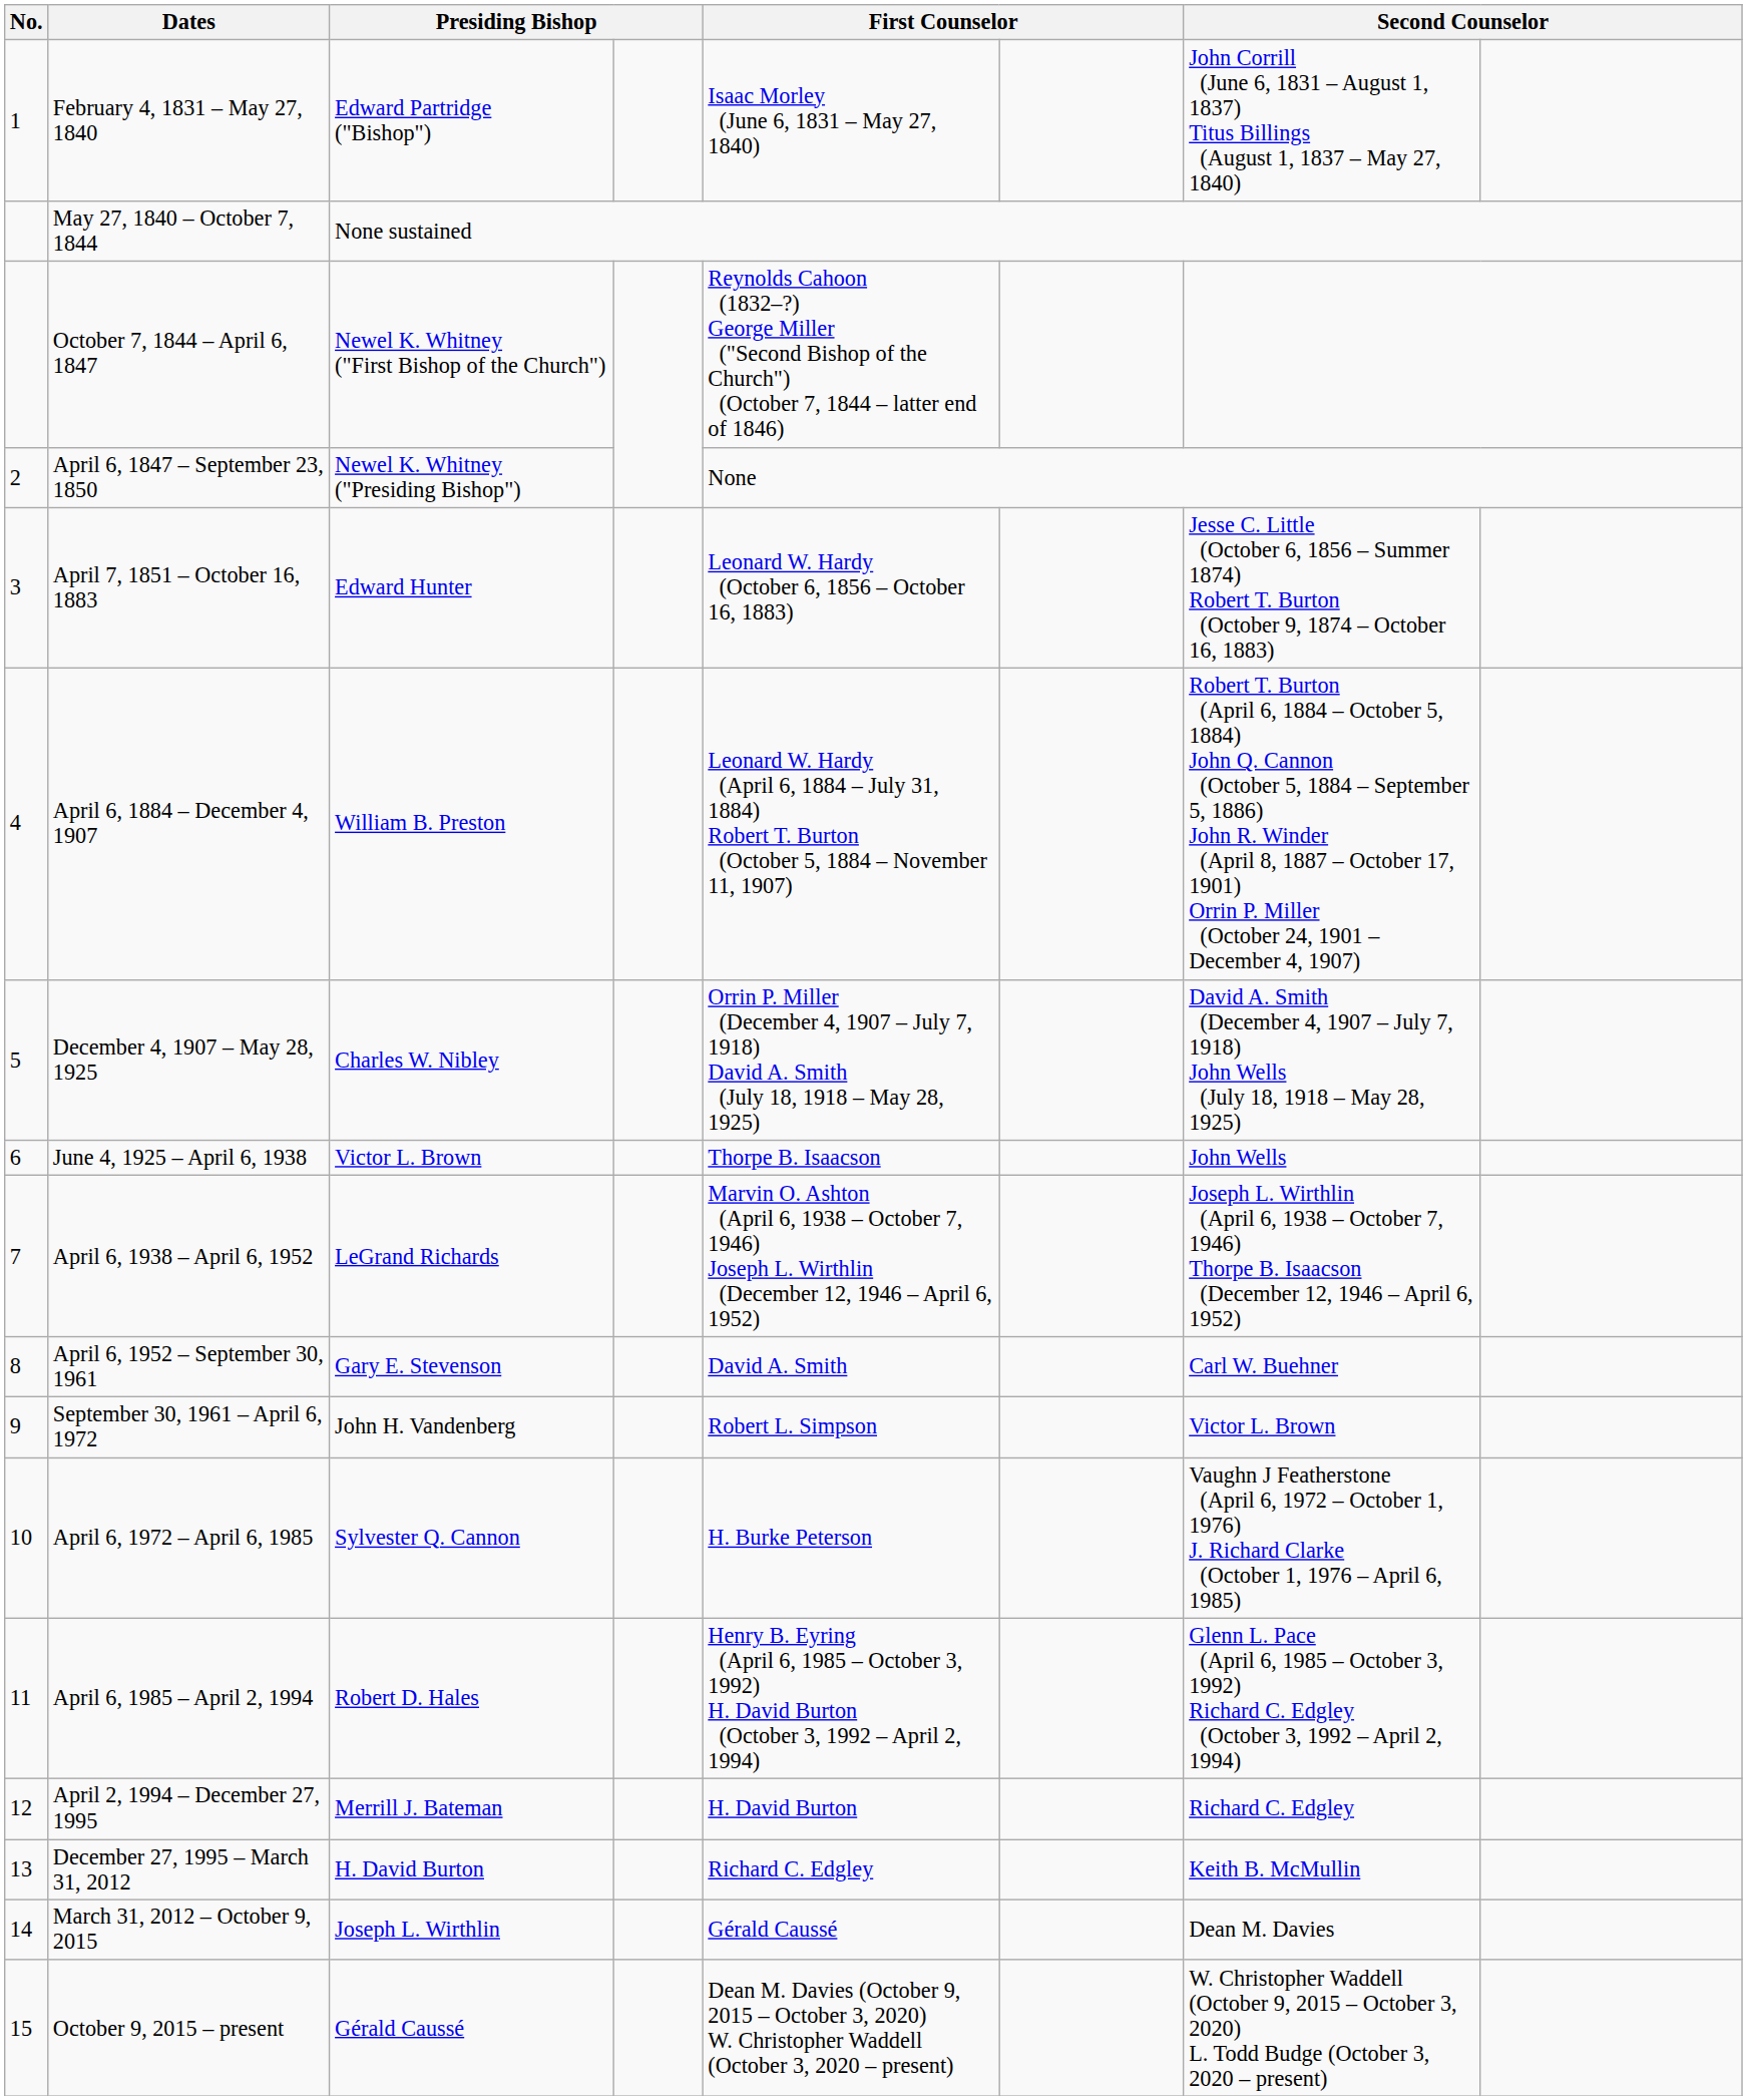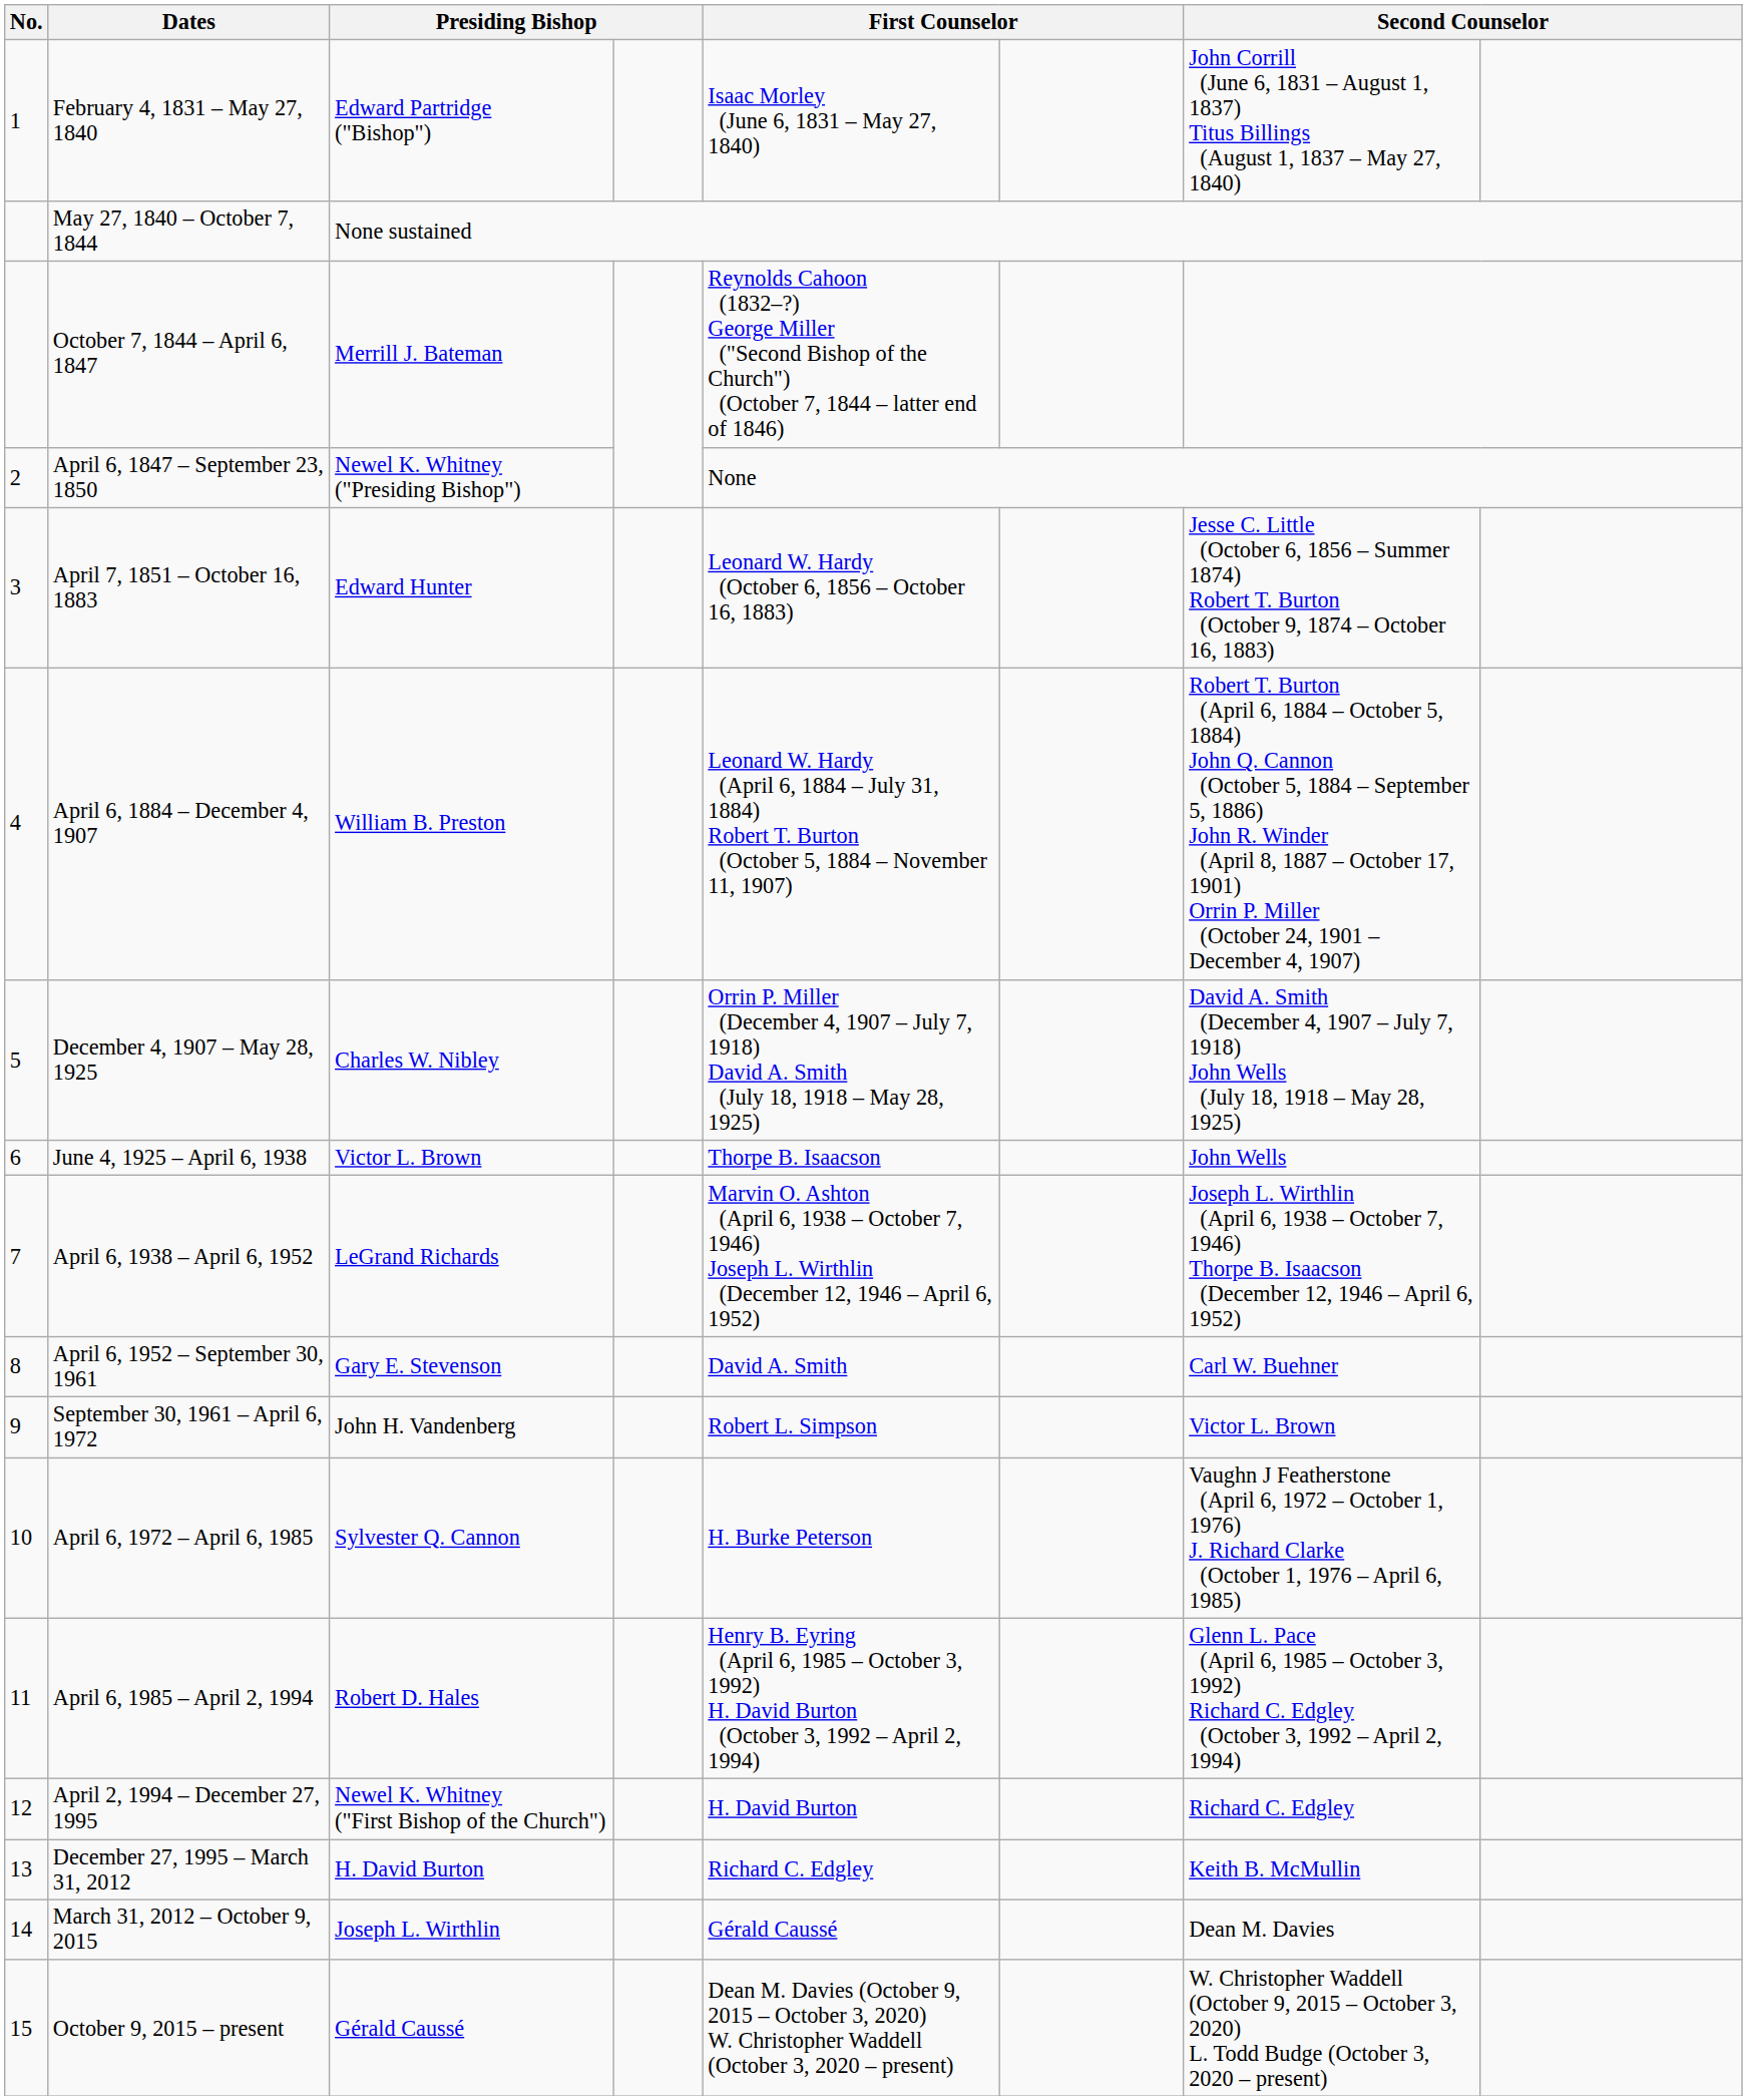 <table class=wikitable>
 <tr>
 <th>No.</th>
 <th>Dates</th>
 <th colspan="2">Presiding Bishop</th>
 <th colspan="2">First Counselor</th>
 <th colspan="2">Second Counselor</th>
 </tr>
 <tr>
 <td>1</td>
 <td width="230">February 4, 1831 – May 27, 1840</td>
 <td width="230"><a href='#'>Edward Partridge</a><br>("Bishop")</td>
 <td width="72"></td>
 <td width="240"><a href='#'>Isaac Morley</a><br>  (June 6, 1831 – May 27, 1840)</td>
 <td width="160"></td>
 <td width="240"><a href='#'>John Corrill</a><br>  (June 6, 1831 – August 1, 1837)<br><a href='#'>Titus Billings</a><br>  (August 1, 1837 – May 27, 1840)</td>
 <td width="230"></td>
 </tr>
 <tr>
 <td></td>
 <td>May 27, 1840 – October 7, 1844</td>
 <td colspan="6">None sustained</td>
 </tr>
 <tr>
 <td></td>
 <td>October 7, 1844 – April 6, 1847</td>
-<td><a href='#'>Newel K. Whitney</a><br>("First Bishop of the Church")</td>
+<td><a href='#'>Merrill J. Bateman</a></td>
 <td rowspan="2"></td>
 <td><a href='#'>Reynolds Cahoon</a> <br>  (1832–?) <br> <a href='#'>George Miller</a><br>  ("Second Bishop of the Church")<br>  (October 7, 1844 – latter end of 1846)</td>
 <td></td>
 </tr>
 <tr>
 <td>2</td>
 <td>April 6, 1847 – September 23, 1850</td>
 <td><a href='#'>Newel K. Whitney</a><br>("Presiding Bishop")</td>
 <td colspan="8">None</td>
 </tr>
 <tr>
 <td>3</td>
 <td>April 7, 1851 – October 16, 1883</td>
 <td><a href='#'>Edward Hunter</a></td>
 <td></td>
 <td><a href='#'>Leonard W. Hardy</a><br>  (October 6, 1856 – October 16, 1883)</td>
 <td></td>
 <td><a href='#'>Jesse C. Little</a><br>  (October 6, 1856 – Summer 1874)<br><a href='#'>Robert T. Burton</a><br>  (October 9, 1874 – October 16, 1883)</td>
 <td></td>
 </tr>
 <tr>
 <td>4</td>
 <td>April 6, 1884 – December 4, 1907</td>
 <td><a href='#'>William B. Preston</a></td>
 <td></td>
 <td><a href='#'>Leonard W. Hardy</a><br>  (April 6, 1884 – July 31, 1884)<br><a href='#'>Robert T. Burton</a><br>  (October 5, 1884 – November 11, 1907)</td>
 <td></td>
 <td><a href='#'>Robert T. Burton</a><br>  (April 6, 1884 – October 5, 1884)<br><a href='#'>John Q. Cannon</a><br>  (October 5, 1884 – September 5, 1886)<br><a href='#'>John R. Winder</a><br>  (April 8, 1887 – October 17, 1901)<br><a href='#'>Orrin P. Miller</a><br>  (October 24, 1901 – December 4, 1907)</td>
 <td></td>
 </tr>
 <tr>
 <td>5</td>
 <td>December 4, 1907 –  May 28, 1925</td>
 <td><a href='#'>Charles W. Nibley</a></td>
 <td></td>
 <td><a href='#'>Orrin P. Miller</a><br>  (December 4, 1907 – July 7, 1918)<br><a href='#'>David A. Smith</a><br>  (July 18, 1918 – May 28, 1925)</td>
 <td></td>
 <td><a href='#'>David A. Smith</a><br>  (December 4, 1907 – July 7, 1918)<br><a href='#'>John Wells</a><br>  (July 18, 1918 – May 28, 1925)</td>
 <td></td>
 </tr>
 <tr>
 <td>6</td>
 <td>June 4, 1925 – April 6, 1938</td>
 <td><a href='#'>Victor L. Brown</a></td>
 <td></td>
 <td><a href='#'>Thorpe B. Isaacson</a></td>
 <td></td>
 <td><a href='#'>John Wells</a></td>
 <td></td>
 </tr>
 <tr>
 <td>7</td>
 <td>April 6, 1938 – April 6, 1952</td>
 <td><a href='#'>LeGrand Richards</a></td>
 <td></td>
 <td><a href='#'>Marvin O. Ashton</a><br>  (April 6, 1938 – October 7, 1946)<br><a href='#'>Joseph L. Wirthlin</a><br>  (December 12, 1946 – April 6, 1952)</td>
 <td></td>
 <td><a href='#'>Joseph L. Wirthlin</a><br>  (April 6, 1938 – October 7, 1946)<br><a href='#'>Thorpe B. Isaacson</a><br>  (December 12, 1946 – April 6, 1952)</td>
 <td></td>
 </tr>
 <tr>
 <td>8</td>
 <td>April 6, 1952 – September 30, 1961</td>
 <td><a href='#'>Gary E. Stevenson</a></td>
 <td></td>
 <td><a href='#'>David A. Smith</a></td>
 <td></td>
 <td><a href='#'>Carl W. Buehner</a></td>
 <td></td>
 </tr>
 <tr>
 <td>9</td>
 <td>September 30, 1961 – April 6, 1972</td>
 <td>John H. Vandenberg</td>
 <td></td>
 <td><a href='#'>Robert L. Simpson</a></td>
 <td></td>
 <td><a href='#'>Victor L. Brown</a></td>
 <td></td>
 </tr>
 <tr>
 <td>10</td>
 <td>April 6, 1972 – April 6, 1985</td>
 <td><a href='#'>Sylvester Q. Cannon</a></td>
 <td></td>
 <td><a href='#'>H. Burke Peterson</a></td>
 <td></td>
 <td>Vaughn J Featherstone<br>  (April 6, 1972 – October 1, 1976)<br><a href='#'>J. Richard Clarke</a><br>  (October 1, 1976 – April 6, 1985)</td>
 <td></td>
 </tr>
 <tr>
 <td>11</td>
 <td>April 6, 1985 – April 2, 1994</td>
 <td><a href='#'>Robert D. Hales</a></td>
 <td></td>
 <td><a href='#'>Henry B. Eyring</a><br>  (April 6, 1985 – October 3, 1992)<br><a href='#'>H. David Burton</a><br>  (October 3, 1992 – April 2, 1994)</td>
 <td></td>
 <td><a href='#'>Glenn L. Pace</a><br>  (April 6, 1985 – October 3, 1992)<br><a href='#'>Richard C. Edgley</a><br>  (October 3, 1992 – April 2, 1994)</td>
 <td></td>
 </tr>
 <tr>
 <td>12</td>
 <td>April 2, 1994 – December 27, 1995</td>
-<td><a href='#'>Merrill J. Bateman</a></td>
+<td><a href='#'>Newel K. Whitney</a><br>("First Bishop of the Church")</td>
 <td></td>
 <td><a href='#'>H. David Burton</a></td>
 <td></td>
 <td><a href='#'>Richard C. Edgley</a></td>
 <td></td>
 </tr>
 <tr>
 <td>13</td>
 <td>December 27, 1995 – March 31, 2012</td>
 <td><a href='#'>H. David Burton</a></td>
 <td></td>
 <td><a href='#'>Richard C. Edgley</a></td>
 <td></td>
 <td><a href='#'>Keith B. McMullin</a></td>
 <td></td>
 </tr>
 <tr>
 <td>14</td>
 <td>March 31, 2012 – October 9, 2015</td>
 <td><a href='#'>Joseph L. Wirthlin</a></td>
 <td></td>
 <td><a href='#'>Gérald Caussé</a></td>
 <td></td>
 <td>Dean M. Davies</td>
 <td></td>
 </tr>
 <tr>
 <td>15</td>
 <td>October 9, 2015 – present</td>
 <td><a href='#'>Gérald Caussé</a></td>
 <td></td>
 <td>Dean M. Davies (October 9, 2015 – October 3, 2020)<br>W. Christopher Waddell (October 3, 2020 – present)</td>
 <td></td>
 <td>W. Christopher Waddell (October 9, 2015 – October 3, 2020)<br>L. Todd Budge (October 3, 2020 – present)</td>
 <td></td>
 </tr>
 </table>
